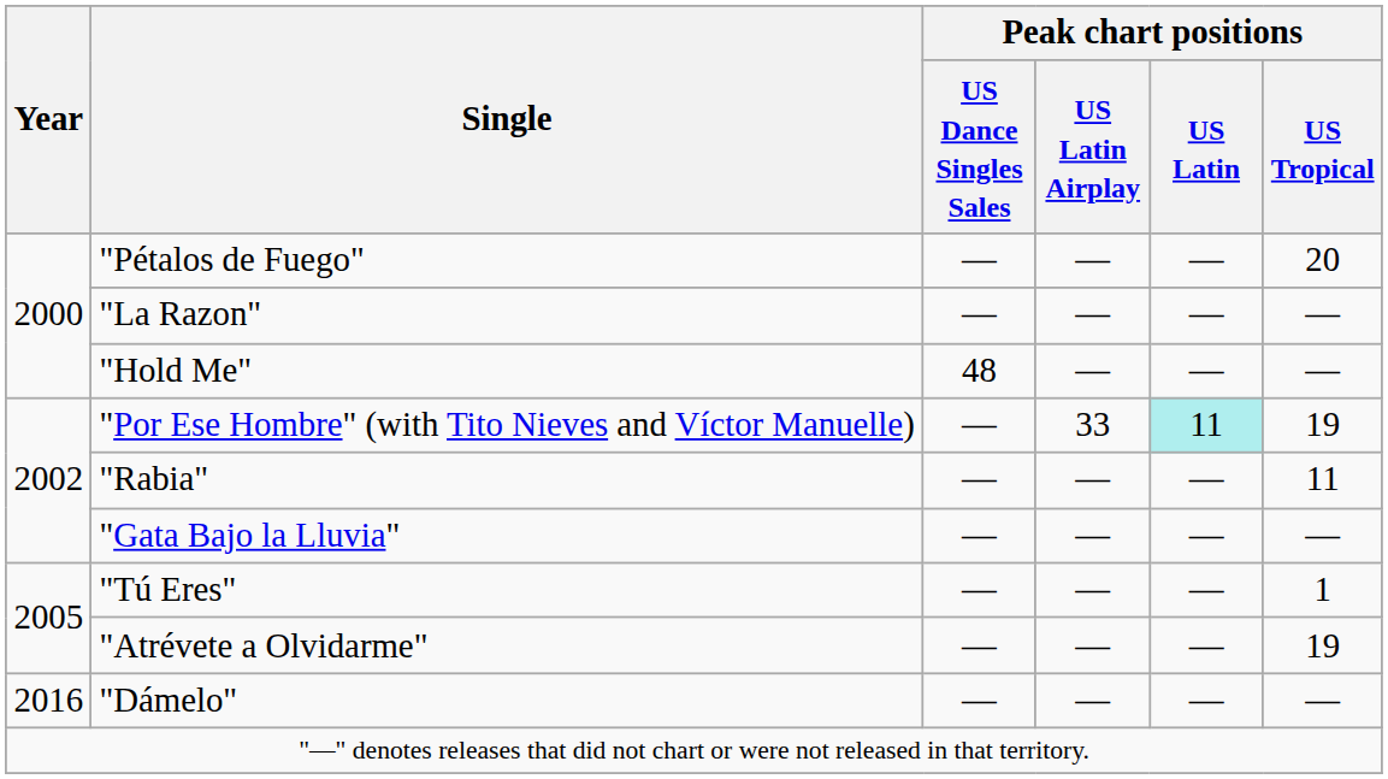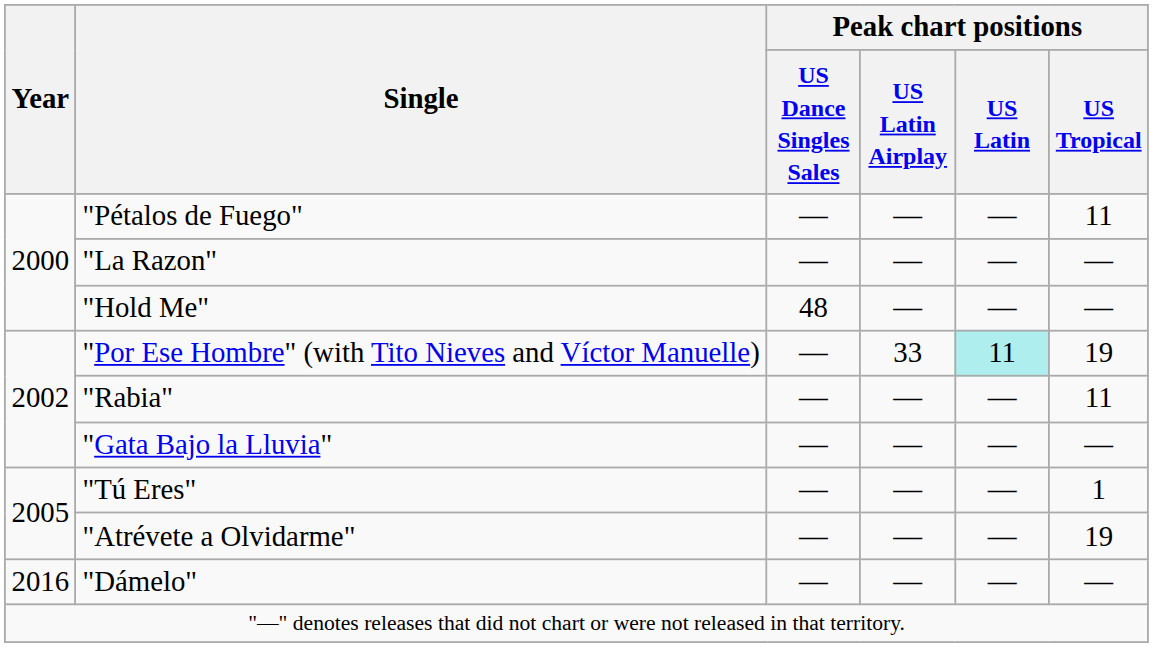 <table class="wikitable">
 <tr>
 <th scope="col" rowspan="2">Year</th>
 <th scope="col" rowspan="2">Single</th>
 <th scope="col" colspan="4">Peak chart positions</th>
 </tr>
 <tr>
 <th align="center" width="45"><small><a href='#'>US Dance Singles Sales</a></small><br></th>
 <th align="center" width="45"><small><a href='#'>US Latin Airplay</a></small><br></th>
 <th align="center" width="45"><small><a href='#'>US Latin</a></small><br></th>
 <th align="center" width="45"><small><a href='#'>US Tropical</a></small><br></th>
 </tr>
 <tr>
 <td align="center" rowspan="3">2000</td>
 <td align="left">"Pétalos de Fuego"</td>
 <td align="center">—</td>
 <td align="center">—</td>
 <td align="center">—</td>
-<td align="center">20</td>
+<td align="center">11</td>
 </tr>
 <tr>
 <td align="left">"La Razon"</td>
 <td align="center">—</td>
 <td align="center">—</td>
 <td align="center">—</td>
 <td align="center">—</td>
 </tr>
 <tr>
 <td align="left">"Hold Me"</td>
 <td align="center">48</td>
 <td align="center">—</td>
 <td align="center">—</td>
 <td align="center">—</td>
 </tr>
 <tr>
 <td align="center" rowspan="3">2002</td>
 <td align="left">"<a href='#'>Por Ese Hombre</a>" (with <a href='#'>Tito Nieves</a> and <a href='#'>Víctor Manuelle</a>)</td>
 <td align="center">—</td>
 <td align="center">33</td>
 <td align="center" style="background: paleturquoise;">11</td>
 <td align="center">19</td>
 </tr>
 <tr>
 <td align="left">"Rabia"</td>
 <td align="center">—</td>
 <td align="center">—</td>
 <td align="center">—</td>
 <td align="center">11</td>
 </tr>
 <tr>
 <td align="left">"<a href='#'>Gata Bajo la Lluvia</a>"</td>
 <td align="center">—</td>
 <td align="center">—</td>
 <td align="center">—</td>
 <td align="center">—</td>
 </tr>
 <tr>
 <td align="center" rowspan="2">2005</td>
 <td align="left">"Tú Eres"</td>
 <td align="center">—</td>
 <td align="center">—</td>
 <td align="center">—</td>
 <td align="center">1</td>
 </tr>
 <tr>
 <td align="left">"Atrévete a Olvidarme"</td>
 <td align="center">—</td>
 <td align="center">—</td>
 <td align="center">—</td>
 <td align="center">19</td>
 </tr>
 <tr>
 <td align="center">2016</td>
 <td align="left">"Dámelo"</td>
 <td align="center">—</td>
 <td align="center">—</td>
 <td align="center">—</td>
 <td align="center">—</td>
 </tr>
 <tr>
 <td colspan="7" style="text-align:center; font-size:9pt;">"—" denotes releases that did not chart or were not released in that territory.</td>
 </tr>
 </table>
